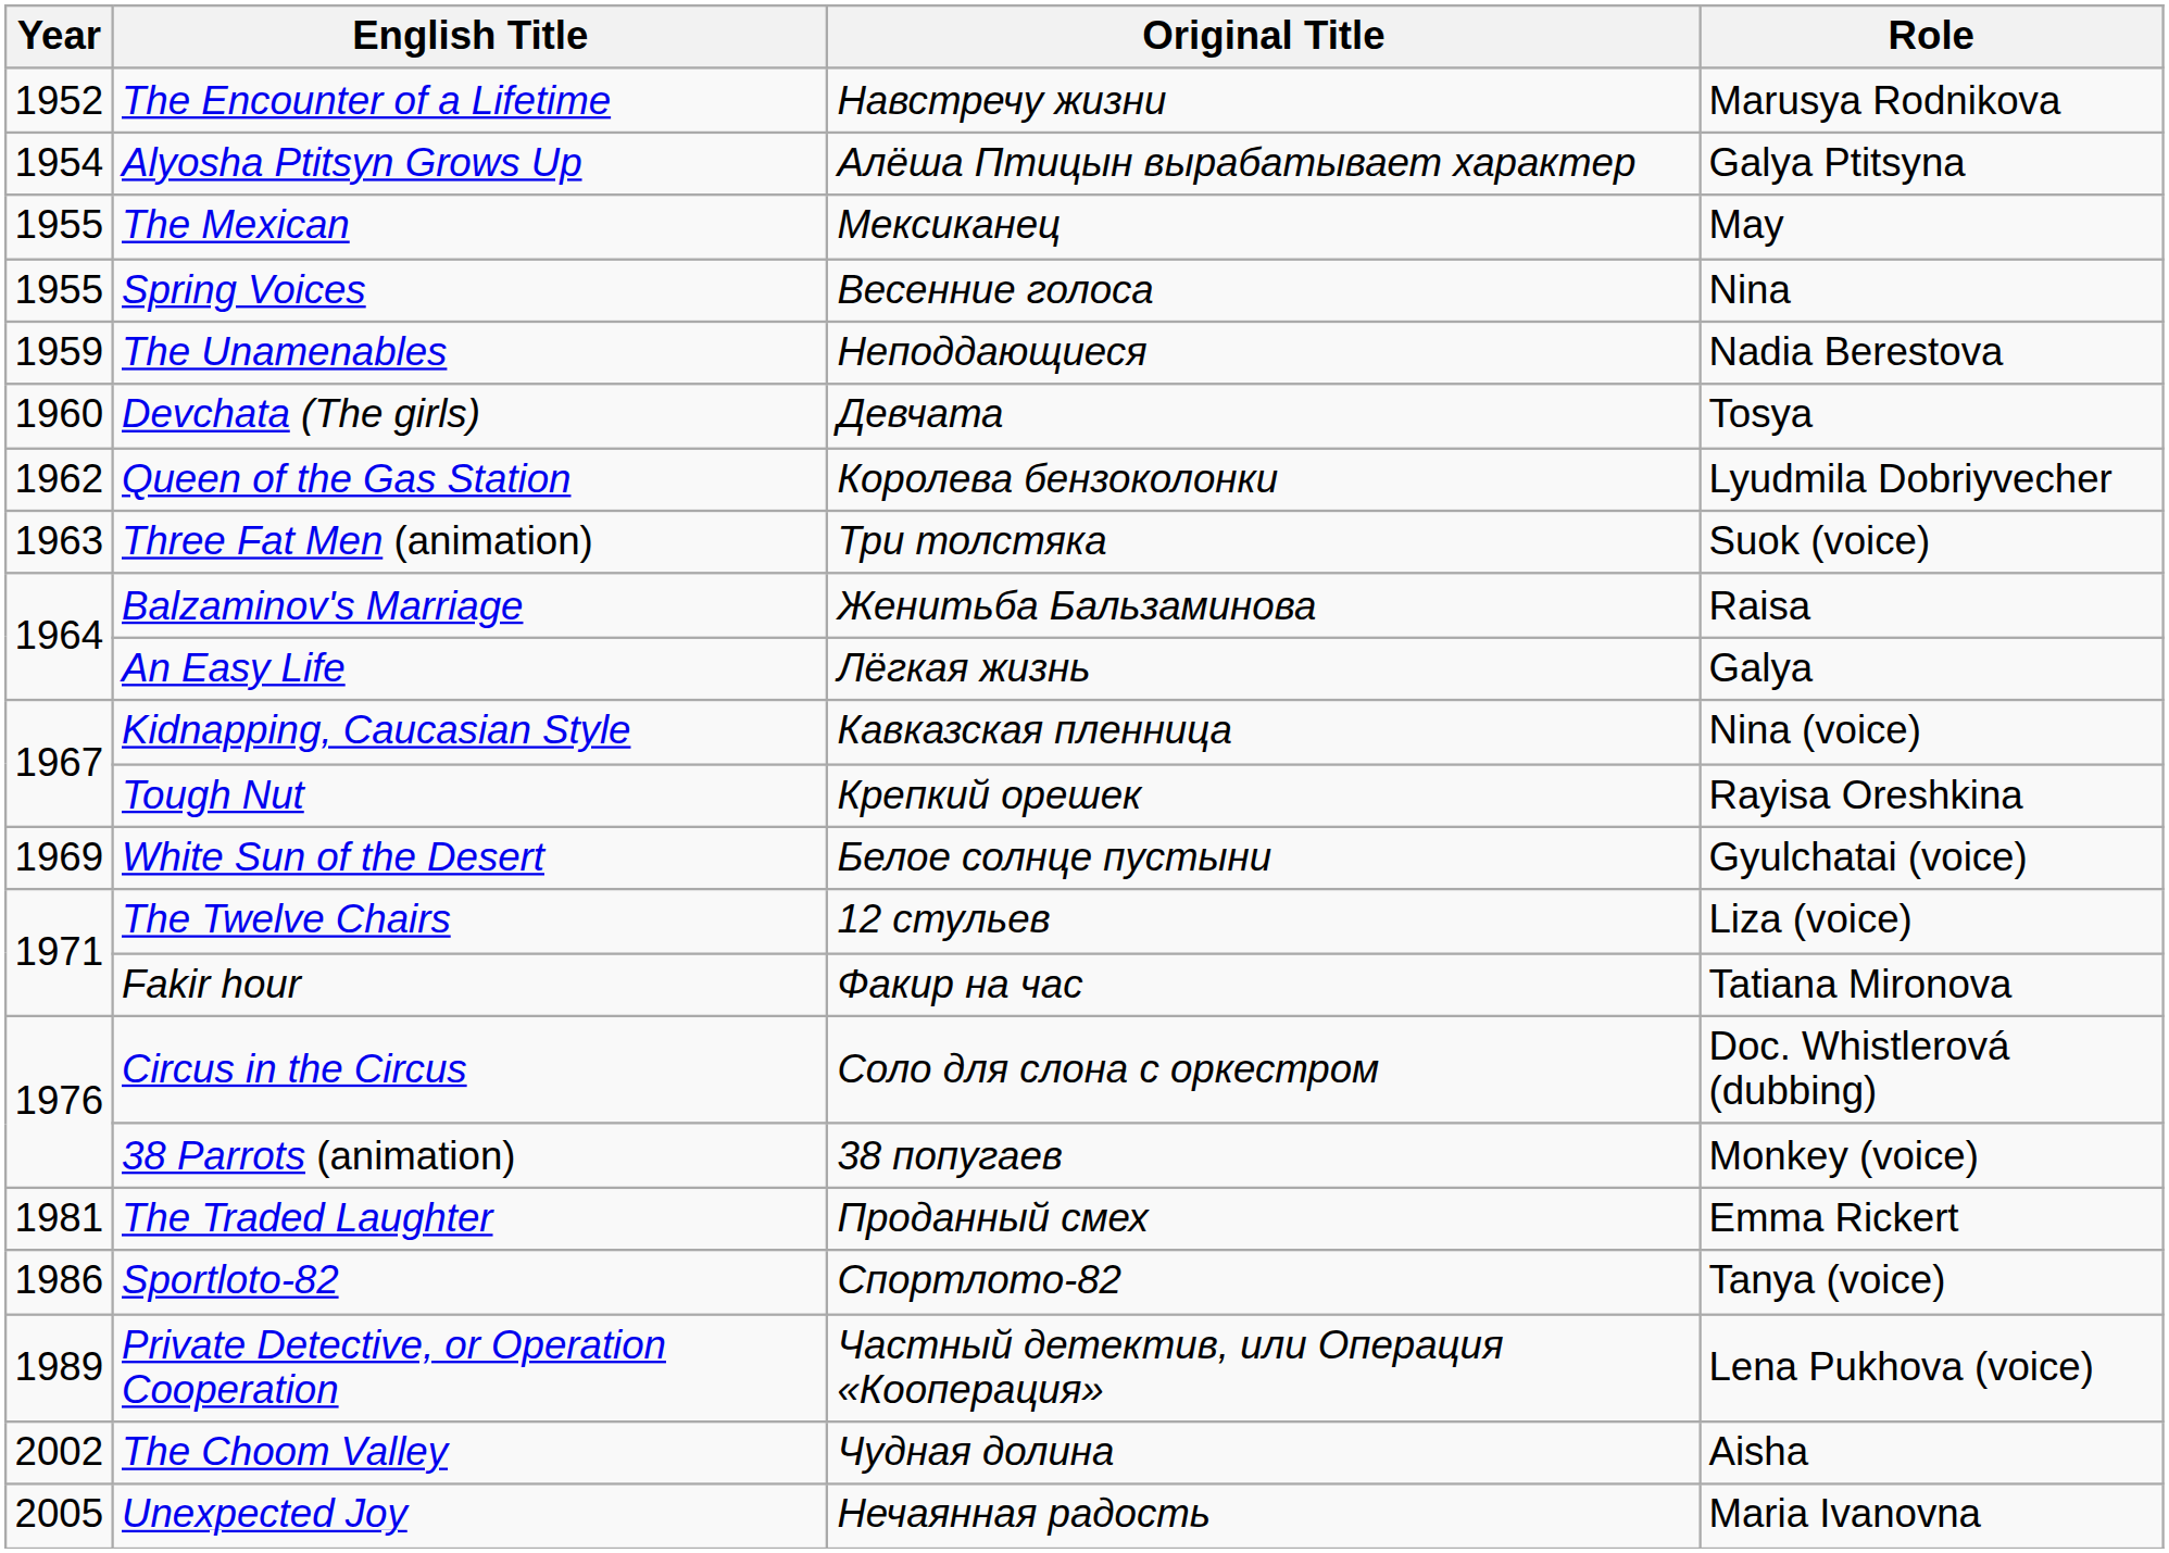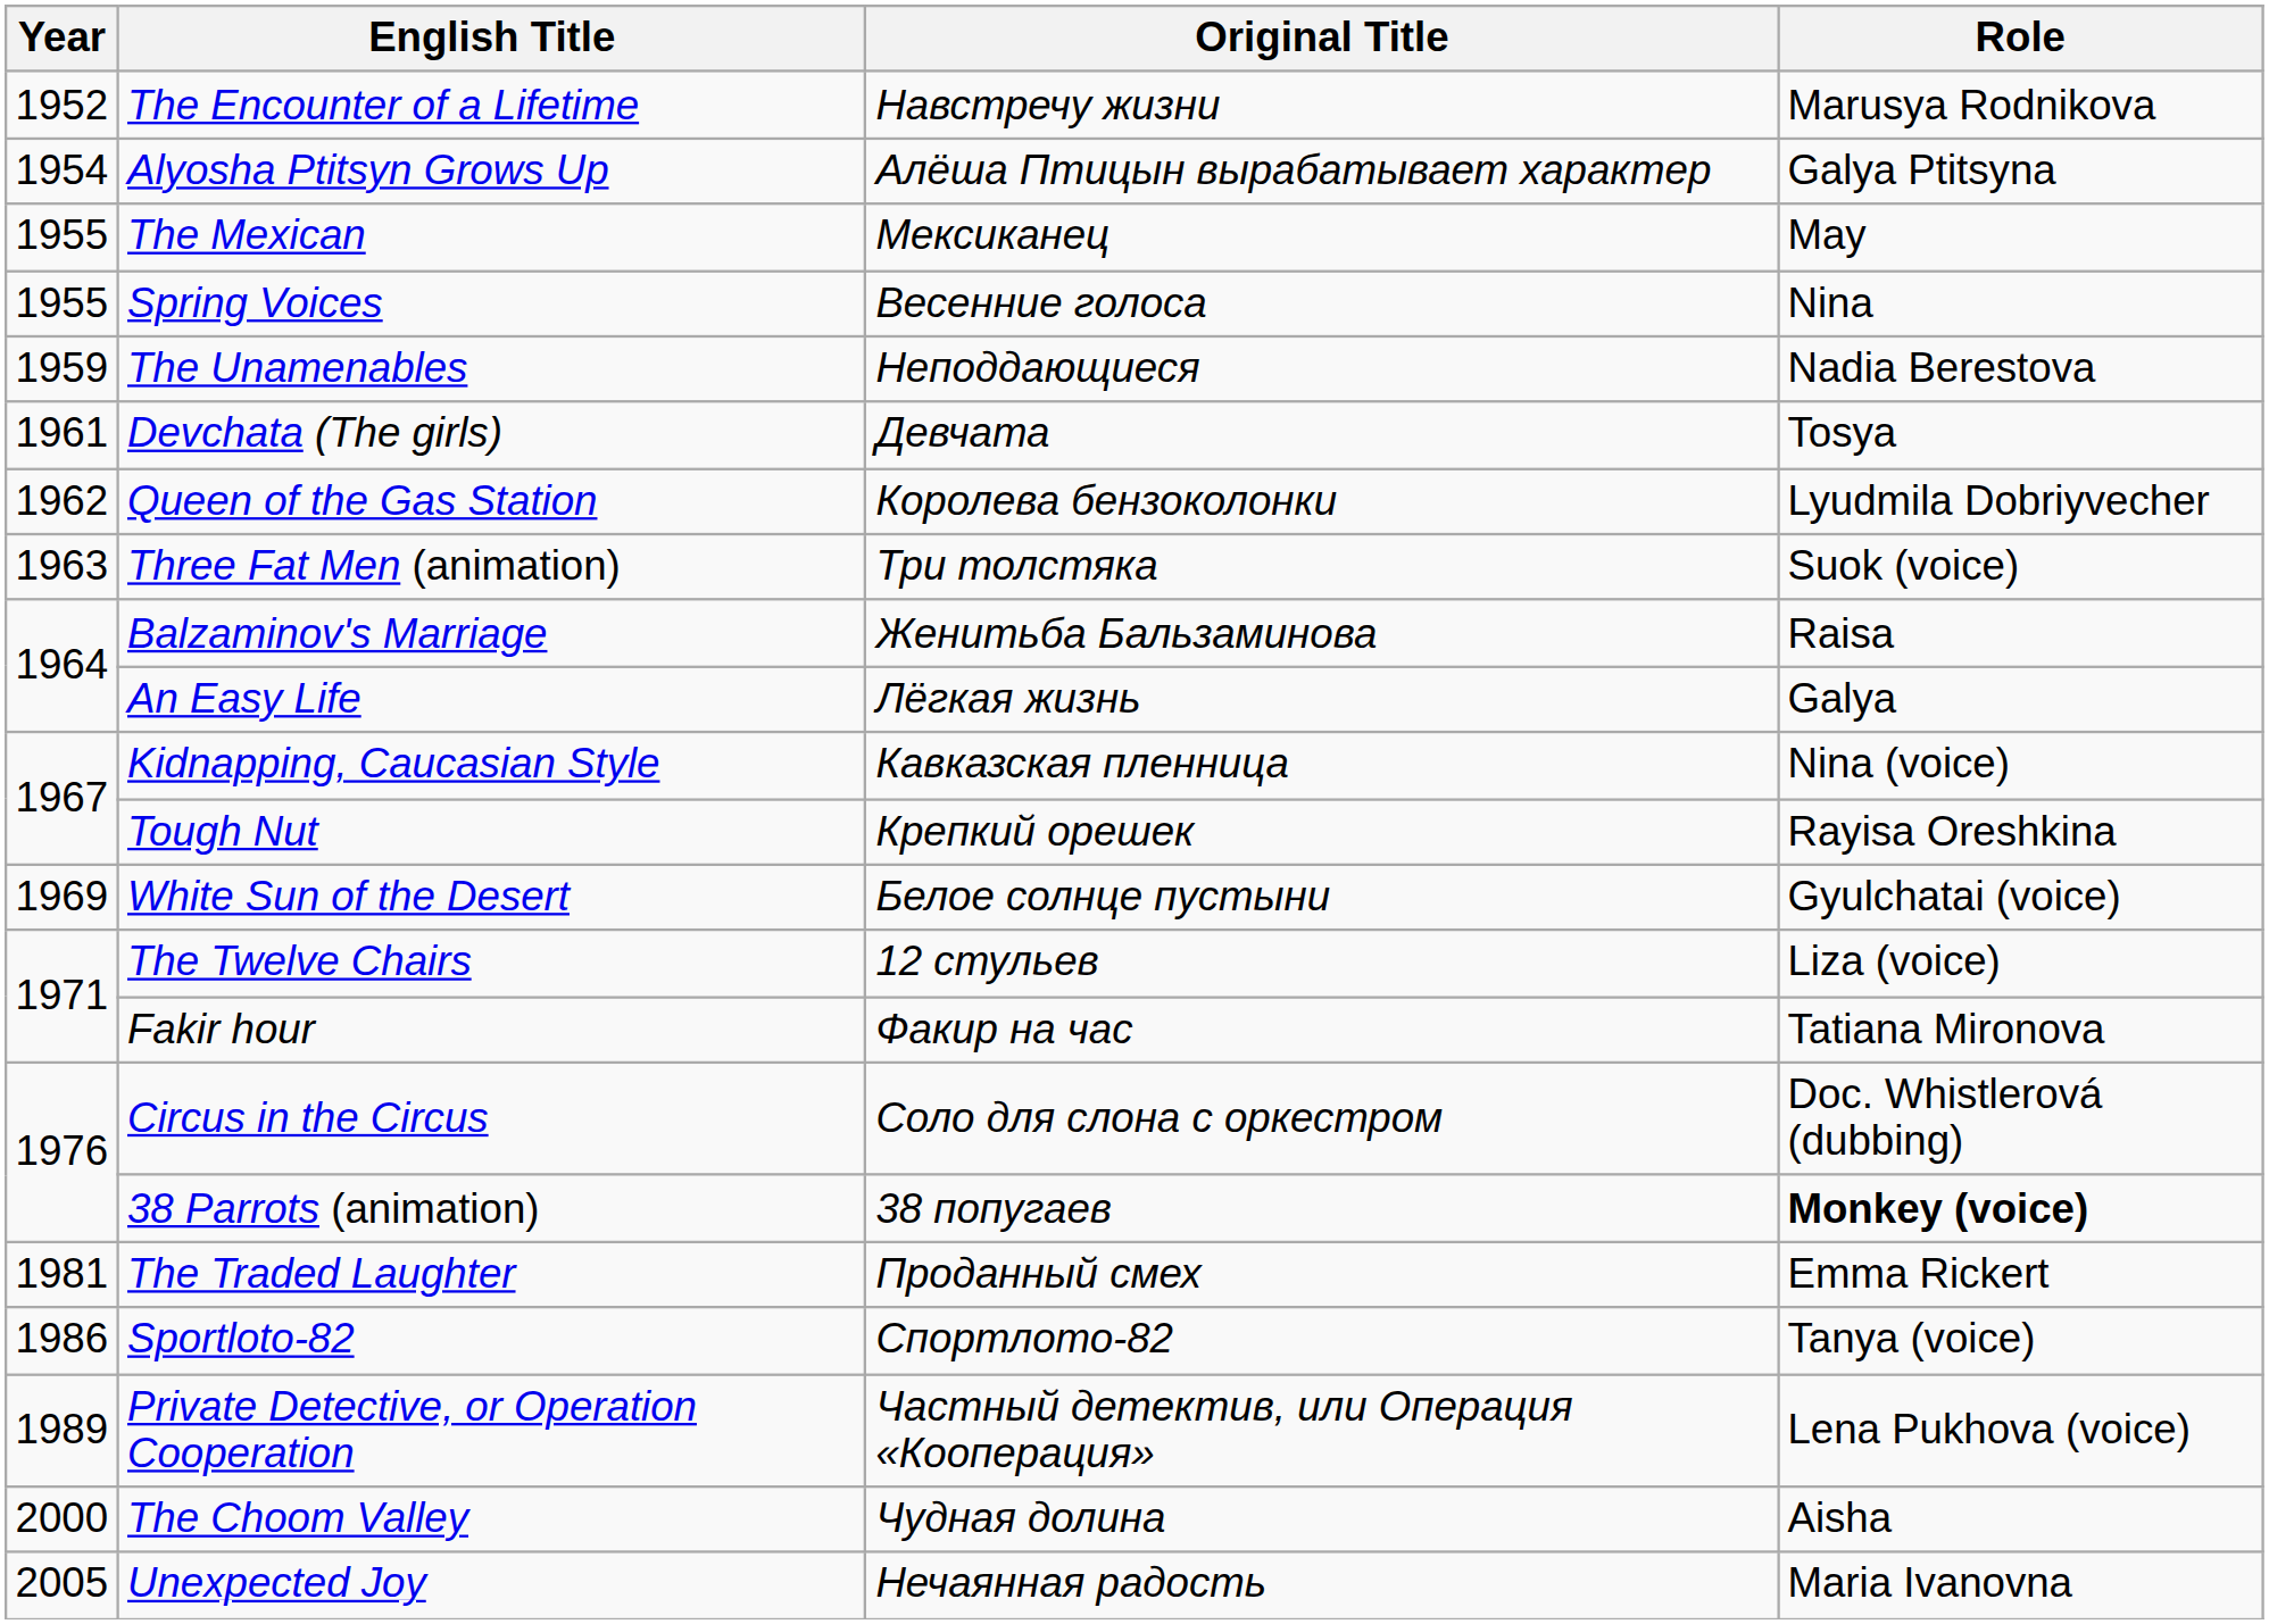 <table class="wikitable">
 <tr>
 <th>Year</th>
 <th>English Title</th>
 <th>Original Title</th>
 <th>Role</th>
 </tr>
 <tr>
 <td>1952</td>
 <td><em><a href='#'>The Encounter of a Lifetime</a></em></td>
 <td><em>Навстречу жизни</em></td>
 <td>Marusya Rodnikova</td>
 </tr>
 <tr>
 <td>1954</td>
 <td><em><a href='#'>Alyosha Ptitsyn Grows Up</a></em></td>
 <td><em>Алёша Птицын вырабатывает характер</em></td>
 <td>Galya Ptitsyna</td>
 </tr>
 <tr>
 <td>1955</td>
 <td><em><a href='#'>The Mexican</a></em></td>
 <td><em>Мексиканец</em></td>
 <td>May</td>
 </tr>
 <tr>
 <td>1955</td>
 <td><em><a href='#'>Spring Voices</a></em></td>
 <td><em>Весенние голоса</em></td>
 <td>Nina</td>
 </tr>
 <tr>
 <td>1959</td>
 <td><em><a href='#'>The Unamenables</a></em></td>
 <td><em>Неподдающиеся</em></td>
 <td>Nadia Berestova</td>
 </tr>
 <tr>
-<td>1960</td>
+<td>1961</td>
 <td><em><a href='#'>Devchata</a> (The girls)</em></td>
 <td><em>Девчата</em></td>
 <td>Tosya</td>
 </tr>
 <tr>
 <td>1962</td>
 <td><em><a href='#'>Queen of the Gas Station</a></em></td>
 <td><em>Королева бензоколонки</em></td>
 <td>Lyudmila Dobriyvecher</td>
 </tr>
 <tr>
 <td>1963</td>
 <td><em><a href='#'>Three Fat Men</a></em> (animation)</td>
 <td><em>Три толстяка</em></td>
 <td>Suok (voice)</td>
 </tr>
 <tr>
 <td rowspan="2">1964</td>
 <td><em><a href='#'>Balzaminov's Marriage</a></em></td>
 <td><em>Женитьба Бальзаминова</em></td>
 <td>Raisa</td>
 </tr>
 <tr>
 <td><em><a href='#'>An Easy Life</a></em></td>
 <td><em>Лёгкая жизнь</em></td>
 <td>Galya</td>
 </tr>
 <tr>
 <td rowspan="2">1967</td>
 <td><em><a href='#'>Kidnapping, Caucasian Style</a></em></td>
 <td><em>Кавказская пленница</em></td>
 <td>Nina (voice)</td>
 </tr>
 <tr>
 <td><em><a href='#'>Tough Nut</a></em></td>
 <td><em>Крепкий орешек</em></td>
 <td>Rayisa Oreshkina</td>
 </tr>
 <tr>
 <td>1969</td>
 <td><em><a href='#'>White Sun of the Desert</a></em></td>
 <td><em>Белое солнце пустыни</em></td>
 <td>Gyulchatai (voice)</td>
 </tr>
 <tr>
 <td rowspan="2">1971</td>
 <td><em><a href='#'>The Twelve Chairs</a></em></td>
 <td><em>12 стульев</em></td>
 <td>Liza (voice)</td>
 </tr>
 <tr>
 <td><em>Fakir hour</em></td>
 <td><em>Факир на час</em></td>
 <td>Tatiana Mironova</td>
 </tr>
 <tr>
 <td rowspan="2">1976</td>
 <td><em><a href='#'>Circus in the Circus</a></em></td>
 <td><em>Соло для слона с оркестром</em></td>
 <td>Doc. Whistlerová (dubbing)</td>
 </tr>
 <tr>
 <td><em><a href='#'>38 Parrots</a></em> (animation)</td>
 <td><em>38 попугаев</em></td>
-<td>Monkey (voice)</td>
+<td><strong>Monkey (voice)</strong></td>
 </tr>
 <tr>
 <td>1981</td>
 <td><em><a href='#'>The Traded Laughter </a></em></td>
 <td><em>Проданный смех</em></td>
 <td>Emma Rickert</td>
 </tr>
 <tr>
 <td>1986</td>
 <td><em><a href='#'>Sportloto-82</a></em></td>
 <td><em>Спортлото-82</em></td>
 <td>Tanya (voice)</td>
 </tr>
 <tr>
 <td>1989</td>
 <td><em><a href='#'>Private Detective, or Operation Cooperation</a></em></td>
 <td><em>Частный детектив, или Операция «Кооперация»</em></td>
 <td>Lena Pukhova (voice)</td>
 </tr>
 <tr>
-<td>2002</td>
+<td>2000</td>
 <td><em><a href='#'>The Choom Valley</a></em></td>
 <td><em>Чудная долина</em></td>
 <td>Aisha</td>
 </tr>
 <tr>
 <td>2005</td>
 <td><em><a href='#'>Unexpected Joy</a></em></td>
 <td><em>Нечаянная радость</em></td>
 <td>Maria Ivanovna</td>
 </tr>
 </table>
